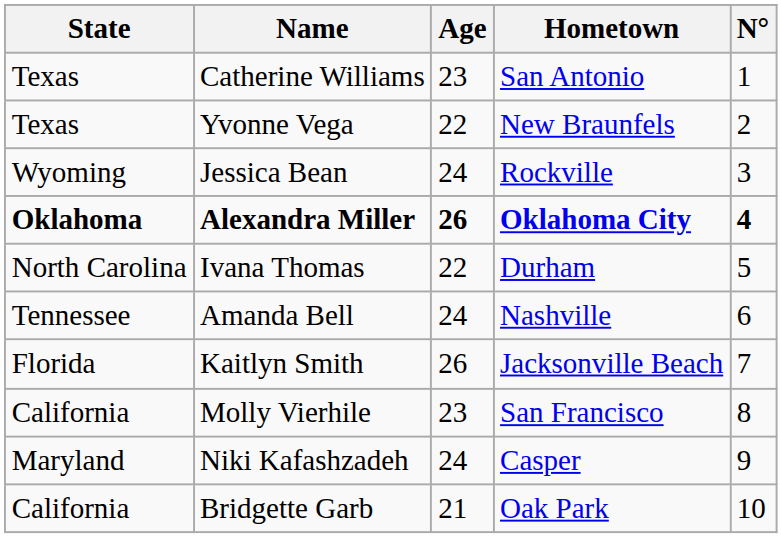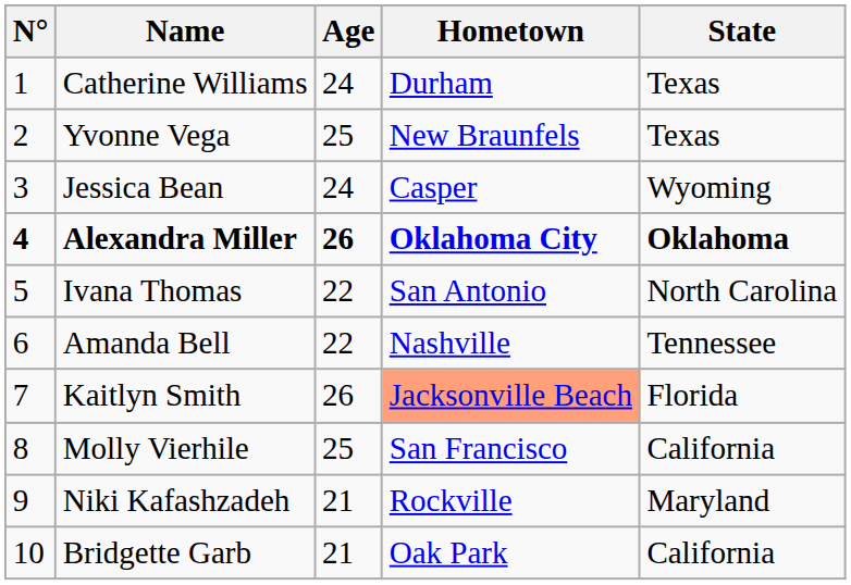 <table class="wikitable sortable" style="font-size: 95%;">
 <tr>
-<th>State</th>
+<th>N°</th>
 <th>Name</th>
 <th>Age</th>
 <th>Hometown</th>
-<th>N°</th>
+<th>State</th>
 </tr>
 <tr>
+<td>1</td>
+<td>Catherine Williams</td>
+<td>24</td>
+<td><a href='#'>Durham</a></td>
 <td>Texas</td>
-<td>Catherine Williams</td>
-<td>23</td>
-<td><a href='#'>San Antonio</a></td>
-<td>1</td>
 </tr>
 <tr>
+<td>2</td>
+<td>Yvonne Vega</td>
+<td>25</td>
+<td><a href='#'>New Braunfels</a></td>
 <td>Texas</td>
-<td>Yvonne Vega</td>
-<td>22</td>
-<td><a href='#'>New Braunfels</a></td>
-<td>2</td>
 </tr>
 <tr>
-<td>Wyoming</td>
+<td>3</td>
 <td>Jessica Bean</td>
 <td>24</td>
-<td><a href='#'>Rockville</a></td>
-<td>3</td>
+<td><a href='#'>Casper</a></td>
+<td>Wyoming</td>
 </tr>
 <tr>
-<td><strong>Oklahoma</strong></td>
+<td><strong>4</strong></td>
 <td><strong>Alexandra Miller</strong></td>
 <td><strong>26</strong></td>
 <td><strong><a href='#'>Oklahoma City</a></strong></td>
-<td><strong>4</strong></td>
+<td><strong>Oklahoma</strong></td>
 </tr>
 <tr>
-<td>North Carolina</td>
+<td>5</td>
 <td>Ivana Thomas</td>
 <td>22</td>
-<td><a href='#'>Durham</a></td>
-<td>5</td>
+<td><a href='#'>San Antonio</a></td>
+<td>North Carolina</td>
 </tr>
 <tr>
+<td>6</td>
+<td>Amanda Bell</td>
+<td>22</td>
+<td><a href='#'>Nashville</a></td>
 <td>Tennessee</td>
-<td>Amanda Bell</td>
-<td>24</td>
-<td><a href='#'>Nashville</a></td>
-<td>6</td>
 </tr>
 <tr>
-<td>Florida</td>
+<td>7</td>
 <td>Kaitlyn Smith</td>
 <td>26</td>
-<td><a href='#'>Jacksonville Beach</a></td>
-<td>7</td>
+<td style="background: lightsalmon;"><a href='#'>Jacksonville Beach</a></td>
+<td>Florida</td>
 </tr>
 <tr>
+<td>8</td>
+<td>Molly Vierhile</td>
+<td>25</td>
+<td><a href='#'>San Francisco</a></td>
 <td>California</td>
-<td>Molly Vierhile</td>
-<td>23</td>
-<td><a href='#'>San Francisco</a></td>
-<td>8</td>
 </tr>
 <tr>
+<td>9</td>
+<td>Niki Kafashzadeh</td>
+<td>21</td>
+<td><a href='#'>Rockville</a></td>
 <td>Maryland</td>
-<td>Niki Kafashzadeh</td>
-<td>24</td>
-<td><a href='#'>Casper</a></td>
-<td>9</td>
 </tr>
 <tr>
-<td>California</td>
+<td>10</td>
 <td>Bridgette Garb</td>
 <td>21</td>
 <td><a href='#'>Oak Park</a></td>
-<td>10</td>
+<td>California</td>
 </tr>
 </table>
